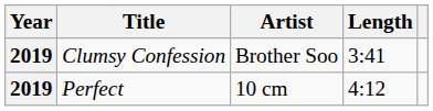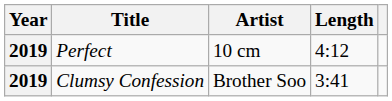 <table class="wikitable sortable plainrowheaders">
 <tr>
 <th>Year</th>
 <th>Title</th>
 <th>Artist</th>
 <th>Length</th>
 <th scope="col" class="unsortable"></th>
 </tr>
 <tr>
 <th scope="row">2019</th>
+<td><em>Perfect</em></td>
+<td>10 cm</td>
+<td>4:12</td>
+<td></td>
+</tr>
+<tr>
+<th scope="row">2019</th>
 <td><em>Clumsy Confession</em></td>
 <td>Brother Soo</td>
 <td>3:41</td>
 <td></td>
 </tr>
-<tr>
-<th scope="row">2019</th>
-<td><em>Perfect</em></td>
-<td>10 cm</td>
-<td>4:12</td>
-<td></td>
-</tr>
 </table>
